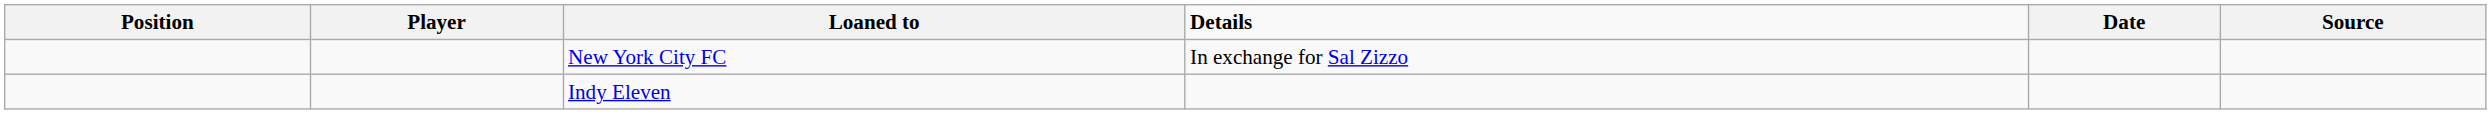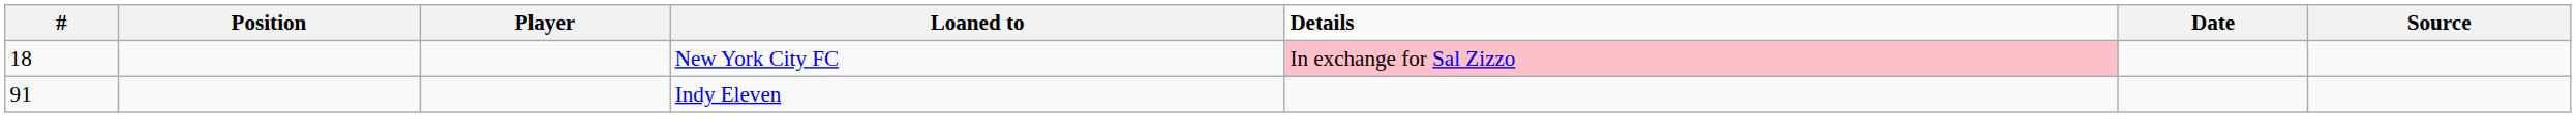 <table class="wikitable sortable" style="width:90%; text-align:center; font-size:95%; text-align:left">
 <tr>
+<th><strong>#</strong></th>
 <th><strong>Position</strong></th>
 <th><strong>Player</strong></th>
 <th><strong>Loaned to</strong></th>
 <td><strong>Details</strong></td>
 <th><strong>Date</strong></th>
 <th><strong>Source</strong></th>
 </tr>
 <tr>
+<td>18</td>
 <td></td>
 <td></td>
 <td> <a href='#'>New York City FC</a></td>
-<td>In exchange for <a href='#'>Sal Zizzo</a></td>
+<td style="background: pink;">In exchange for <a href='#'>Sal Zizzo</a></td>
 <td></td>
 <td></td>
 </tr>
 <tr>
+<td>91</td>
 <td></td>
 <td></td>
 <td> <a href='#'>Indy Eleven</a></td>
 <td></td>
 <td></td>
 <td></td>
 </tr>
 </table>
